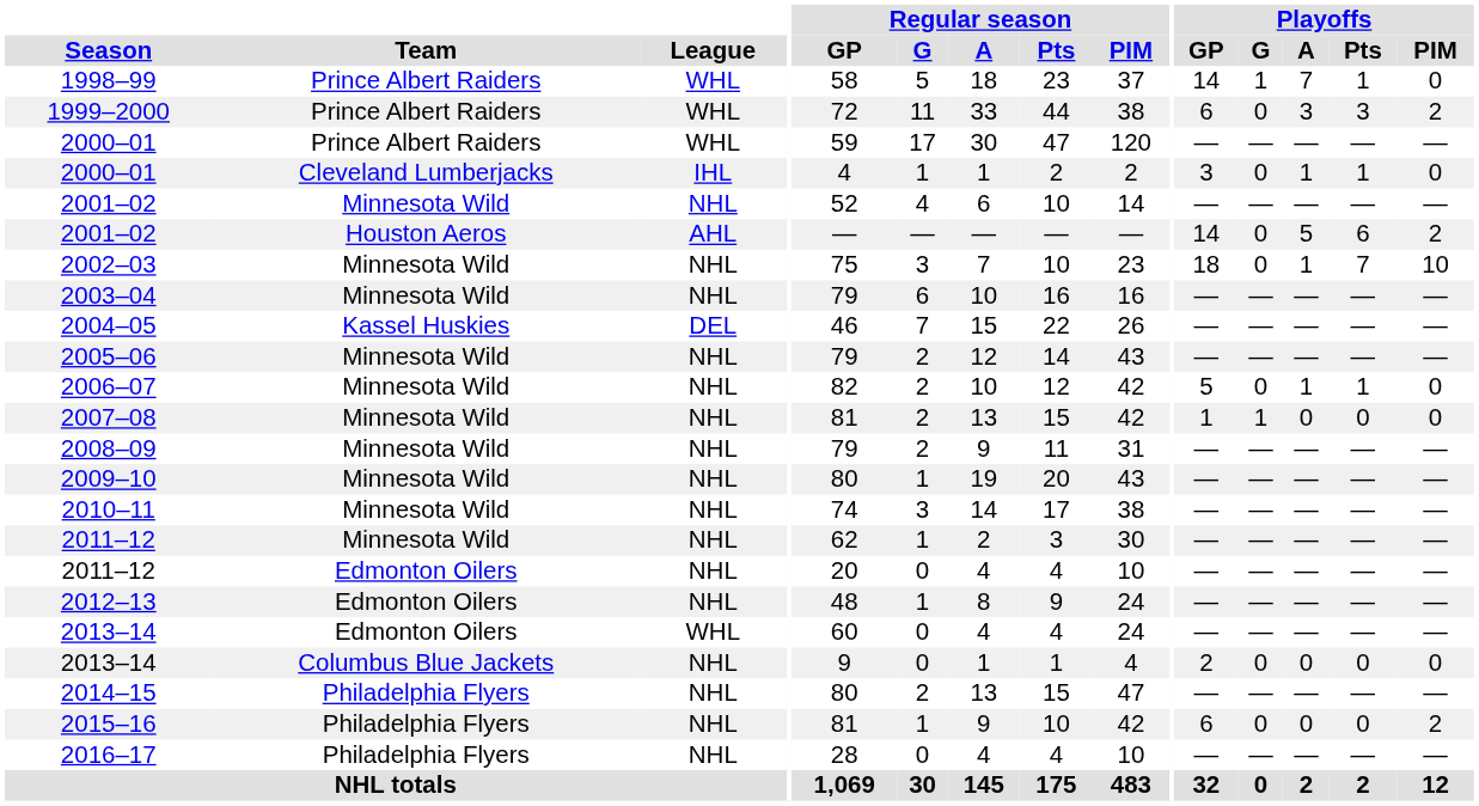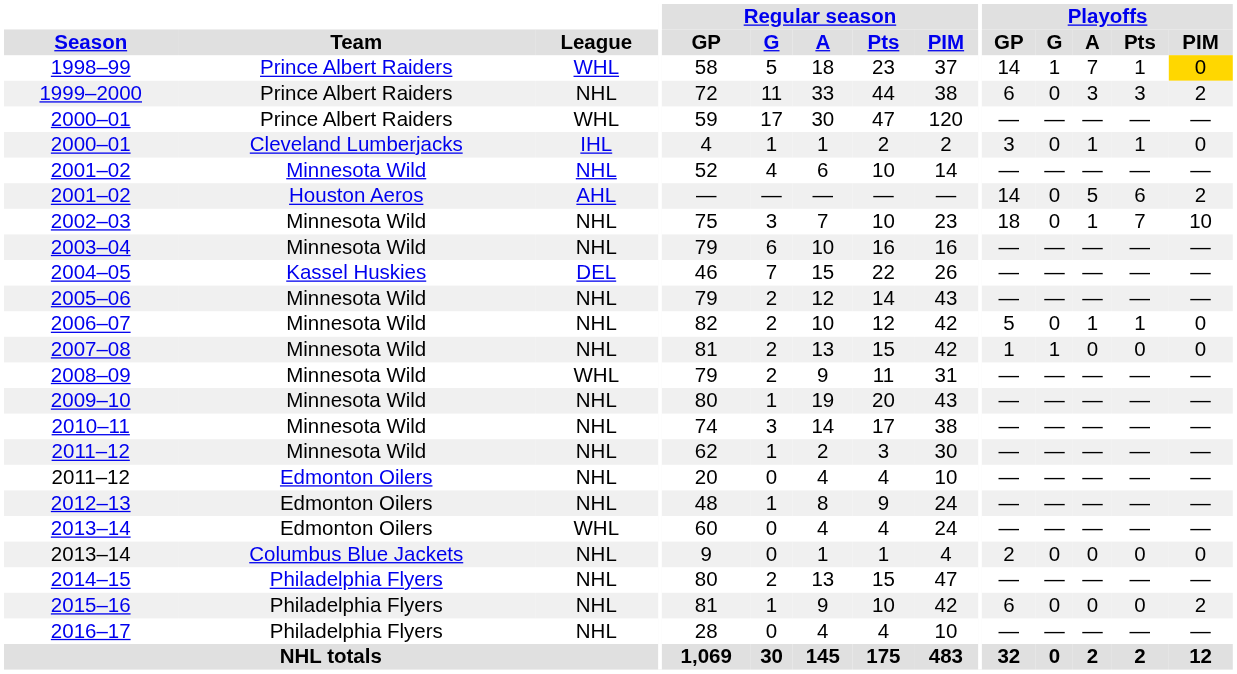 <table border="0" cellpadding="1" cellspacing="0" style="text-align:center; width:60em">
 <tr bgcolor="#e0e0e0">
 <th colspan="3" bgcolor="#ffffff"></th>
 <th rowspan="99" bgcolor="#ffffff"></th>
 <th colspan="5"><a href='#'>Regular season</a></th>
 <th rowspan="99" bgcolor="#ffffff"></th>
 <th colspan="5"><a href='#'>Playoffs</a></th>
 </tr>
 <tr bgcolor="#e0e0e0">
 <th><a href='#'>Season</a></th>
 <th>Team</th>
 <th>League</th>
 <th>GP</th>
 <th><a href='#'>G</a></th>
 <th><a href='#'>A</a></th>
 <th><a href='#'>Pts</a></th>
 <th><a href='#'>PIM</a></th>
 <th>GP</th>
 <th>G</th>
 <th>A</th>
 <th>Pts</th>
 <th>PIM</th>
 </tr>
 <tr>
 <td><a href='#'>1998–99</a></td>
 <td><a href='#'>Prince Albert Raiders</a></td>
 <td><a href='#'>WHL</a></td>
 <td>58</td>
 <td>5</td>
 <td>18</td>
 <td>23</td>
 <td>37</td>
 <td>14</td>
 <td>1</td>
 <td>7</td>
 <td>1</td>
-<td>0</td>
+<td style="background: gold;">0</td>
 </tr>
 <tr bgcolor="#f0f0f0">
 <td><a href='#'>1999–2000</a></td>
 <td>Prince Albert Raiders</td>
-<td>WHL</td>
+<td>NHL</td>
 <td>72</td>
 <td>11</td>
 <td>33</td>
 <td>44</td>
 <td>38</td>
 <td>6</td>
 <td>0</td>
 <td>3</td>
 <td>3</td>
 <td>2</td>
 </tr>
 <tr>
 <td><a href='#'>2000–01</a></td>
 <td>Prince Albert Raiders</td>
 <td>WHL</td>
 <td>59</td>
 <td>17</td>
 <td>30</td>
 <td>47</td>
 <td>120</td>
 <td>—</td>
 <td>—</td>
 <td>—</td>
 <td>—</td>
 <td>—</td>
 </tr>
 <tr bgcolor="#f0f0f0">
 <td><a href='#'>2000–01</a></td>
 <td><a href='#'>Cleveland Lumberjacks</a></td>
 <td><a href='#'>IHL</a></td>
 <td>4</td>
 <td>1</td>
 <td>1</td>
 <td>2</td>
 <td>2</td>
 <td>3</td>
 <td>0</td>
 <td>1</td>
 <td>1</td>
 <td>0</td>
 </tr>
 <tr>
 <td><a href='#'>2001–02</a></td>
 <td><a href='#'>Minnesota Wild</a></td>
 <td><a href='#'>NHL</a></td>
 <td>52</td>
 <td>4</td>
 <td>6</td>
 <td>10</td>
 <td>14</td>
 <td>—</td>
 <td>—</td>
 <td>—</td>
 <td>—</td>
 <td>—</td>
 </tr>
 <tr bgcolor="#f0f0f0">
 <td><a href='#'>2001–02</a></td>
 <td><a href='#'>Houston Aeros</a></td>
 <td><a href='#'>AHL</a></td>
 <td>—</td>
 <td>—</td>
 <td>—</td>
 <td>—</td>
 <td>—</td>
 <td>14</td>
 <td>0</td>
 <td>5</td>
 <td>6</td>
 <td>2</td>
 </tr>
 <tr>
 <td><a href='#'>2002–03</a></td>
 <td>Minnesota Wild</td>
 <td>NHL</td>
 <td>75</td>
 <td>3</td>
 <td>7</td>
 <td>10</td>
 <td>23</td>
 <td>18</td>
 <td>0</td>
 <td>1</td>
 <td>7</td>
 <td>10</td>
 </tr>
 <tr bgcolor="#f0f0f0">
 <td><a href='#'>2003–04</a></td>
 <td>Minnesota Wild</td>
 <td>NHL</td>
 <td>79</td>
 <td>6</td>
 <td>10</td>
 <td>16</td>
 <td>16</td>
 <td>—</td>
 <td>—</td>
 <td>—</td>
 <td>—</td>
 <td>—</td>
 </tr>
 <tr>
 <td><a href='#'>2004–05</a></td>
 <td><a href='#'>Kassel Huskies</a></td>
 <td><a href='#'>DEL</a></td>
 <td>46</td>
 <td>7</td>
 <td>15</td>
 <td>22</td>
 <td>26</td>
 <td>—</td>
 <td>—</td>
 <td>—</td>
 <td>—</td>
 <td>—</td>
 </tr>
 <tr bgcolor="#f0f0f0">
 <td><a href='#'>2005–06</a></td>
 <td>Minnesota Wild</td>
 <td>NHL</td>
 <td>79</td>
 <td>2</td>
 <td>12</td>
 <td>14</td>
 <td>43</td>
 <td>—</td>
 <td>—</td>
 <td>—</td>
 <td>—</td>
 <td>—</td>
 </tr>
 <tr>
 <td><a href='#'>2006–07</a></td>
 <td>Minnesota Wild</td>
 <td>NHL</td>
 <td>82</td>
 <td>2</td>
 <td>10</td>
 <td>12</td>
 <td>42</td>
 <td>5</td>
 <td>0</td>
 <td>1</td>
 <td>1</td>
 <td>0</td>
 </tr>
 <tr bgcolor="#f0f0f0">
 <td><a href='#'>2007–08</a></td>
 <td>Minnesota Wild</td>
 <td>NHL</td>
 <td>81</td>
 <td>2</td>
 <td>13</td>
 <td>15</td>
 <td>42</td>
 <td>1</td>
 <td>1</td>
 <td>0</td>
 <td>0</td>
 <td>0</td>
 </tr>
 <tr>
 <td><a href='#'>2008–09</a></td>
 <td>Minnesota Wild</td>
-<td>NHL</td>
+<td>WHL</td>
 <td>79</td>
 <td>2</td>
 <td>9</td>
 <td>11</td>
 <td>31</td>
 <td>—</td>
 <td>—</td>
 <td>—</td>
 <td>—</td>
 <td>—</td>
 </tr>
 <tr bgcolor="#f0f0f0">
 <td><a href='#'>2009–10</a></td>
 <td>Minnesota Wild</td>
 <td>NHL</td>
 <td>80</td>
 <td>1</td>
 <td>19</td>
 <td>20</td>
 <td>43</td>
 <td>—</td>
 <td>—</td>
 <td>—</td>
 <td>—</td>
 <td>—</td>
 </tr>
 <tr>
 <td><a href='#'>2010–11</a></td>
 <td>Minnesota Wild</td>
 <td>NHL</td>
 <td>74</td>
 <td>3</td>
 <td>14</td>
 <td>17</td>
 <td>38</td>
 <td>—</td>
 <td>—</td>
 <td>—</td>
 <td>—</td>
 <td>—</td>
 </tr>
 <tr bgcolor="#f0f0f0">
 <td><a href='#'>2011–12</a></td>
 <td>Minnesota Wild</td>
 <td>NHL</td>
 <td>62</td>
 <td>1</td>
 <td>2</td>
 <td>3</td>
 <td>30</td>
 <td>—</td>
 <td>—</td>
 <td>—</td>
 <td>—</td>
 <td>—</td>
 </tr>
 <tr>
 <td>2011–12</td>
 <td><a href='#'>Edmonton Oilers</a></td>
 <td>NHL</td>
 <td>20</td>
 <td>0</td>
 <td>4</td>
 <td>4</td>
 <td>10</td>
 <td>—</td>
 <td>—</td>
 <td>—</td>
 <td>—</td>
 <td>—</td>
 </tr>
 <tr bgcolor="#f0f0f0">
 <td><a href='#'>2012–13</a></td>
 <td>Edmonton Oilers</td>
 <td>NHL</td>
 <td>48</td>
 <td>1</td>
 <td>8</td>
 <td>9</td>
 <td>24</td>
 <td>—</td>
 <td>—</td>
 <td>—</td>
 <td>—</td>
 <td>—</td>
 </tr>
 <tr>
 <td><a href='#'>2013–14</a></td>
 <td>Edmonton Oilers</td>
 <td>WHL</td>
 <td>60</td>
 <td>0</td>
 <td>4</td>
 <td>4</td>
 <td>24</td>
 <td>—</td>
 <td>—</td>
 <td>—</td>
 <td>—</td>
 <td>—</td>
 </tr>
 <tr bgcolor="#f0f0f0">
 <td>2013–14</td>
 <td><a href='#'>Columbus Blue Jackets</a></td>
 <td>NHL</td>
 <td>9</td>
 <td>0</td>
 <td>1</td>
 <td>1</td>
 <td>4</td>
 <td>2</td>
 <td>0</td>
 <td>0</td>
 <td>0</td>
 <td>0</td>
 </tr>
 <tr>
 <td><a href='#'>2014–15</a></td>
 <td><a href='#'>Philadelphia Flyers</a></td>
 <td>NHL</td>
 <td>80</td>
 <td>2</td>
 <td>13</td>
 <td>15</td>
 <td>47</td>
 <td>—</td>
 <td>—</td>
 <td>—</td>
 <td>—</td>
 <td>—</td>
 </tr>
 <tr bgcolor="#f0f0f0">
 <td><a href='#'>2015–16</a></td>
 <td>Philadelphia Flyers</td>
 <td>NHL</td>
 <td>81</td>
 <td>1</td>
 <td>9</td>
 <td>10</td>
 <td>42</td>
 <td>6</td>
 <td>0</td>
 <td>0</td>
 <td>0</td>
 <td>2</td>
 </tr>
 <tr>
 <td><a href='#'>2016–17</a></td>
 <td>Philadelphia Flyers</td>
 <td>NHL</td>
 <td>28</td>
 <td>0</td>
 <td>4</td>
 <td>4</td>
 <td>10</td>
 <td>—</td>
 <td>—</td>
 <td>—</td>
 <td>—</td>
 <td>—</td>
 </tr>
 <tr bgcolor="#e0e0e0">
 <th colspan="3">NHL totals</th>
 <th>1,069</th>
 <th>30</th>
 <th>145</th>
 <th>175</th>
 <th>483</th>
 <th>32</th>
 <th>0</th>
 <th>2</th>
 <th>2</th>
 <th>12</th>
 </tr>
 </table>
